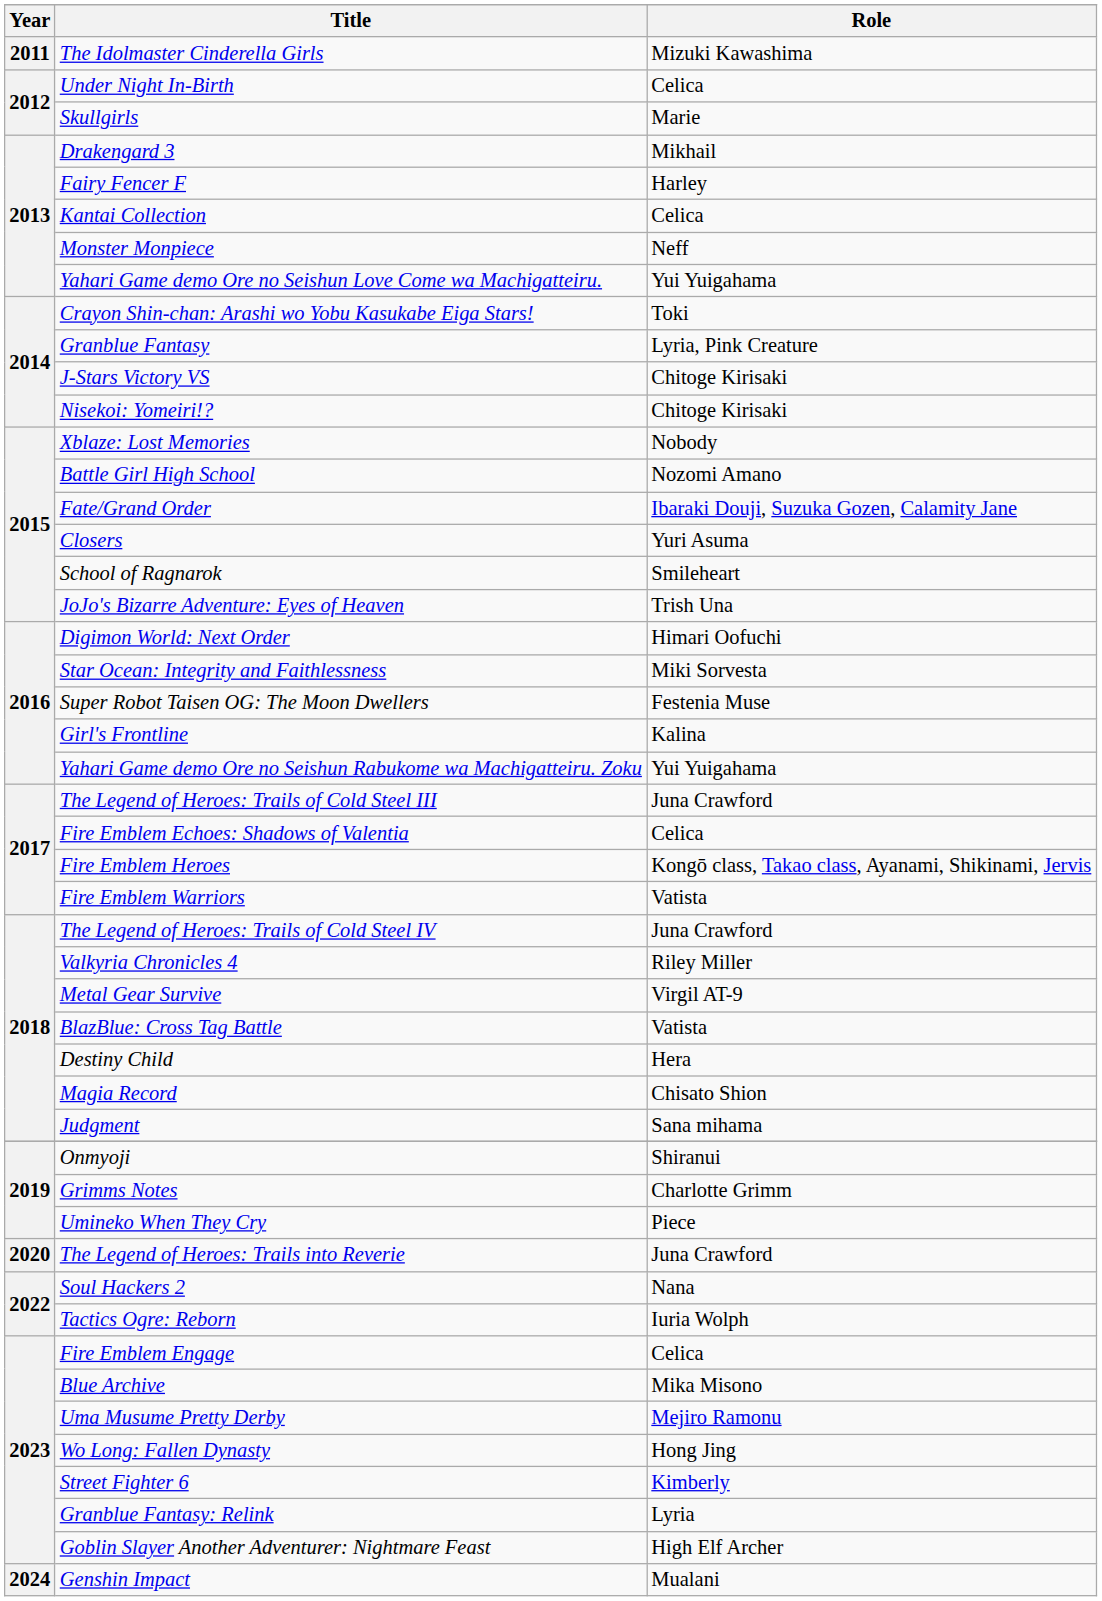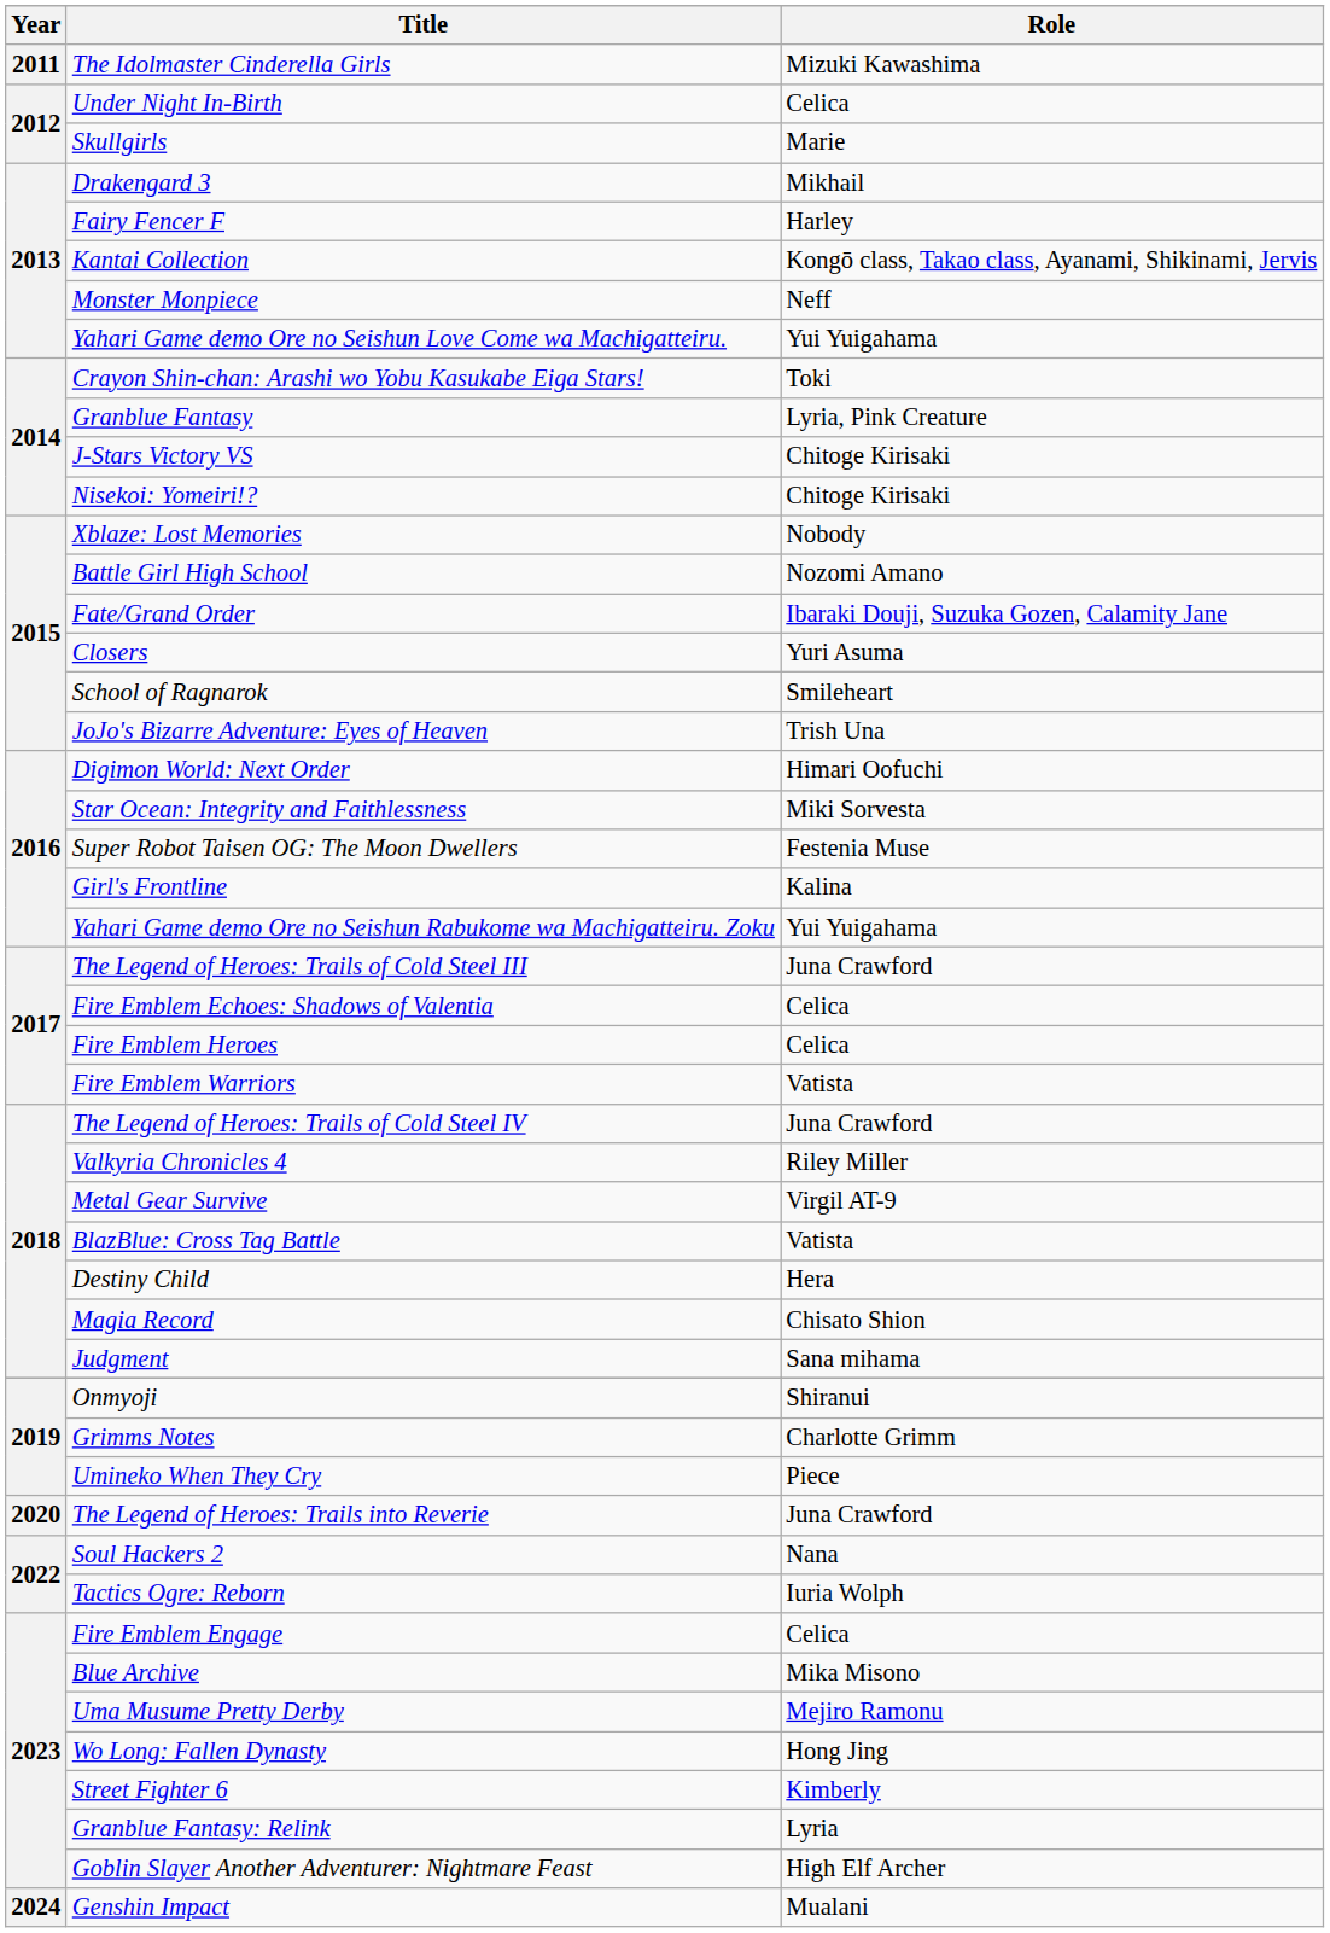 <table class="wikitable plainrowheaders">
 <tr>
 </tr>
 <tr>
 <th scope="col">Year</th>
 <th scope="col">Title</th>
 <th scope="col">Role</th>
 </tr>
 <tr>
 <th scope="row">2011</th>
 <td><em><a href='#'>The Idolmaster Cinderella Girls</a></em></td>
 <td>Mizuki Kawashima</td>
 </tr>
 <tr>
 <th scope="row" rowspan="2">2012</th>
 <td><em><a href='#'>Under Night In-Birth</a></em></td>
 <td>Celica</td>
 </tr>
 <tr>
 <td><em><a href='#'>Skullgirls</a></em></td>
 <td>Marie</td>
 </tr>
 <tr>
 <th scope="row" rowspan="5">2013</th>
 <td><em><a href='#'>Drakengard 3</a></em></td>
 <td>Mikhail</td>
 </tr>
 <tr>
 <td><em><a href='#'>Fairy Fencer F</a></em></td>
 <td>Harley</td>
 </tr>
 <tr>
 <td><em><a href='#'>Kantai Collection</a></em></td>
-<td>Celica</td>
+<td>Kongō class, <a href='#'>Takao class</a>, Ayanami, Shikinami, <a href='#'>Jervis</a></td>
 </tr>
 <tr>
 <td><em><a href='#'>Monster Monpiece</a></em></td>
 <td>Neff</td>
 </tr>
 <tr>
 <td><em><a href='#'>Yahari Game demo Ore no Seishun Love Come wa Machigatteiru.</a></em></td>
 <td>Yui Yuigahama</td>
 </tr>
 <tr>
 <th scope="row" rowspan="4">2014</th>
 <td><em><a href='#'>Crayon Shin-chan: Arashi wo Yobu Kasukabe Eiga Stars!</a></em></td>
 <td>Toki</td>
 </tr>
 <tr>
 <td><em><a href='#'>Granblue Fantasy</a></em></td>
 <td>Lyria, Pink Creature</td>
 </tr>
 <tr>
 <td><em><a href='#'>J-Stars Victory VS</a></em></td>
 <td>Chitoge Kirisaki</td>
 </tr>
 <tr>
 <td><em><a href='#'>Nisekoi: Yomeiri!?</a></em></td>
 <td>Chitoge Kirisaki</td>
 </tr>
 <tr>
 <th scope="row" rowspan="6">2015</th>
 <td><em><a href='#'>Xblaze: Lost Memories</a></em></td>
 <td>Nobody</td>
 </tr>
 <tr>
 <td><em><a href='#'>Battle Girl High School</a></em></td>
 <td>Nozomi Amano</td>
 </tr>
 <tr>
 <td><em><a href='#'>Fate/Grand Order</a></em></td>
 <td><a href='#'>Ibaraki Douji</a>, <a href='#'>Suzuka Gozen</a>, <a href='#'>Calamity Jane</a></td>
 </tr>
 <tr>
 <td><em><a href='#'>Closers</a></em></td>
 <td>Yuri Asuma</td>
 </tr>
 <tr>
 <td><em>School of Ragnarok</em></td>
 <td>Smileheart</td>
 </tr>
 <tr>
 <td><em><a href='#'>JoJo's Bizarre Adventure: Eyes of Heaven</a></em></td>
 <td>Trish Una</td>
 </tr>
 <tr>
 <th scope="row" rowspan="5">2016</th>
 <td><em><a href='#'>Digimon World: Next Order</a></em></td>
 <td>Himari Oofuchi</td>
 </tr>
 <tr>
 <td><em><a href='#'>Star Ocean: Integrity and Faithlessness</a></em></td>
 <td>Miki Sorvesta</td>
 </tr>
 <tr>
 <td><em>Super Robot Taisen OG: The Moon Dwellers</em></td>
 <td>Festenia Muse</td>
 </tr>
 <tr>
 <td><em><a href='#'>Girl's Frontline</a></em></td>
 <td>Kalina</td>
 </tr>
 <tr>
 <td><em><a href='#'>Yahari Game demo Ore no Seishun Rabukome wa Machigatteiru. Zoku</a></em></td>
 <td>Yui Yuigahama</td>
 </tr>
 <tr>
 <th scope="row" rowspan="4">2017</th>
 <td><em><a href='#'>The Legend of Heroes: Trails of Cold Steel III</a></em></td>
 <td>Juna Crawford</td>
 </tr>
 <tr>
 <td><em><a href='#'>Fire Emblem Echoes: Shadows of Valentia</a></em></td>
 <td>Celica</td>
 </tr>
 <tr>
 <td><em><a href='#'>Fire Emblem Heroes</a></em></td>
-<td>Kongō class, <a href='#'>Takao class</a>, Ayanami, Shikinami, <a href='#'>Jervis</a></td>
+<td>Celica</td>
 </tr>
 <tr>
 <td><em><a href='#'>Fire Emblem Warriors</a></em></td>
 <td>Vatista</td>
 </tr>
 <tr>
 <th scope="row" rowspan="7">2018</th>
 <td><em><a href='#'>The Legend of Heroes: Trails of Cold Steel IV</a></em></td>
 <td>Juna Crawford</td>
 </tr>
 <tr>
 <td><em><a href='#'>Valkyria Chronicles 4</a></em></td>
 <td>Riley Miller</td>
 </tr>
 <tr>
 <td><em><a href='#'>Metal Gear Survive</a></em></td>
 <td>Virgil AT-9</td>
 </tr>
 <tr>
 <td><em><a href='#'>BlazBlue: Cross Tag Battle</a></em></td>
 <td>Vatista</td>
 </tr>
 <tr>
 <td><em>Destiny Child</em></td>
 <td>Hera</td>
 </tr>
 <tr>
 <td><em><a href='#'>Magia Record</a></em></td>
 <td>Chisato Shion</td>
 </tr>
 <tr>
 <td><em><a href='#'>Judgment</a></em></td>
 <td>Sana mihama</td>
 </tr>
 <tr>
 </tr>
 <tr>
 <th scope="row" rowspan="3">2019</th>
 <td><em>Onmyoji</em></td>
 <td>Shiranui</td>
 </tr>
 <tr>
 <td><em><a href='#'>Grimms Notes</a></em></td>
 <td>Charlotte Grimm</td>
 </tr>
 <tr>
 <td><em><a href='#'>Umineko When They Cry</a></em></td>
 <td>Piece</td>
 </tr>
 <tr>
 <th scope="row" rowspan="1">2020</th>
 <td><em><a href='#'>The Legend of Heroes: Trails into Reverie</a></em></td>
 <td>Juna Crawford</td>
 </tr>
 <tr>
 <th scope="row" rowspan="2">2022</th>
 <td><em><a href='#'>Soul Hackers 2</a></em></td>
 <td>Nana</td>
 </tr>
 <tr>
 <td><em><a href='#'>Tactics Ogre: Reborn</a></em></td>
 <td>Iuria Wolph</td>
 </tr>
 <tr>
 <th scope="row" rowspan="7">2023</th>
 <td><em><a href='#'>Fire Emblem Engage</a></em></td>
 <td>Celica</td>
 </tr>
 <tr>
 <td><em><a href='#'>Blue Archive</a></em></td>
 <td>Mika Misono</td>
 </tr>
 <tr>
 <td><em><a href='#'>Uma Musume Pretty Derby</a></em></td>
 <td><a href='#'>Mejiro Ramonu</a></td>
 </tr>
 <tr>
 <td><em><a href='#'>Wo Long: Fallen Dynasty</a></em></td>
 <td>Hong Jing</td>
 </tr>
 <tr>
 <td><em><a href='#'>Street Fighter 6</a></em></td>
 <td><a href='#'>Kimberly</a></td>
 </tr>
 <tr>
 <td><em><a href='#'>Granblue Fantasy: Relink</a></em></td>
 <td>Lyria</td>
 </tr>
 <tr>
 <td><em><a href='#'>Goblin Slayer</a> Another Adventurer: Nightmare Feast</em></td>
 <td>High Elf Archer</td>
 </tr>
 <tr>
 <th scope="row" rowspan="1">2024</th>
 <td><em><a href='#'>Genshin Impact</a></em></td>
 <td>Mualani</td>
 </tr>
 </table>
